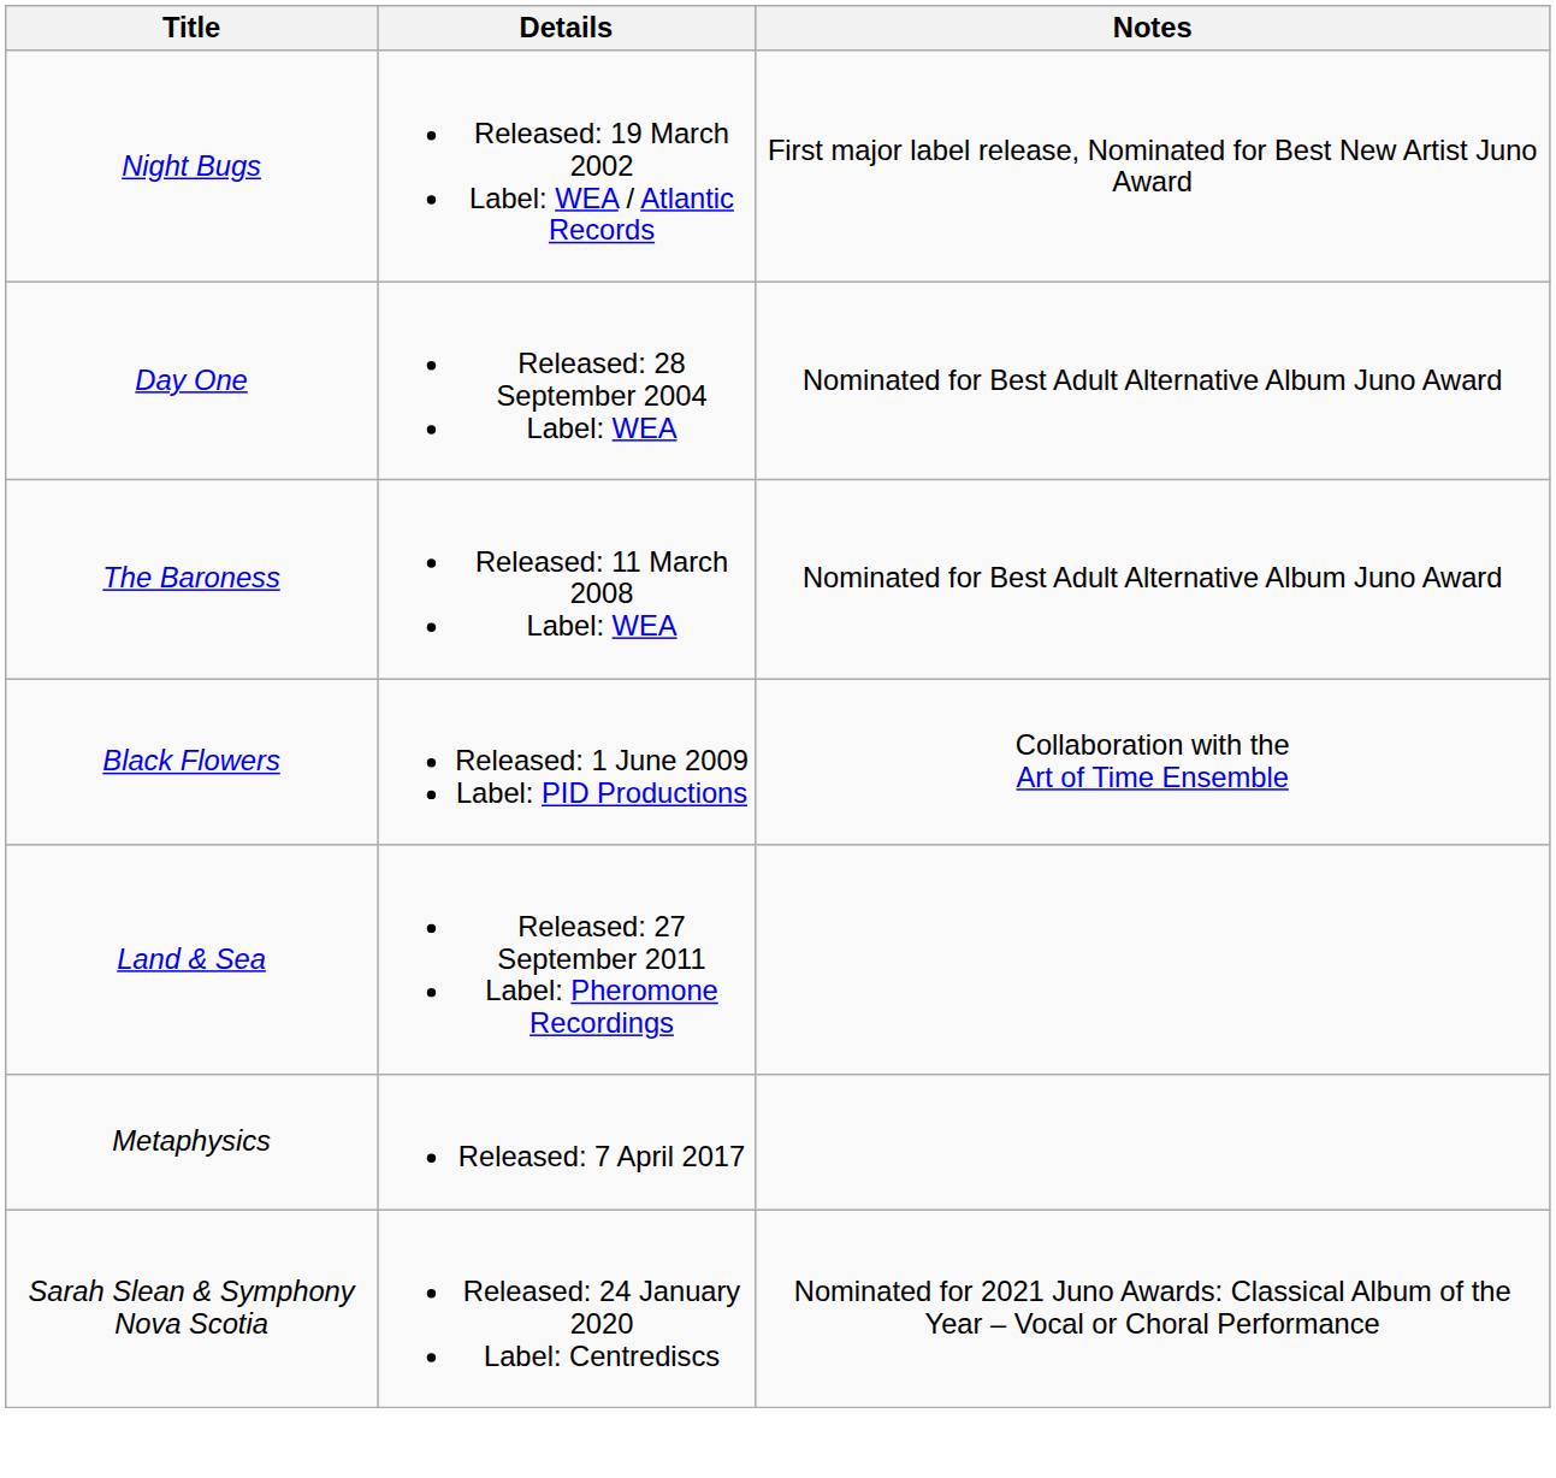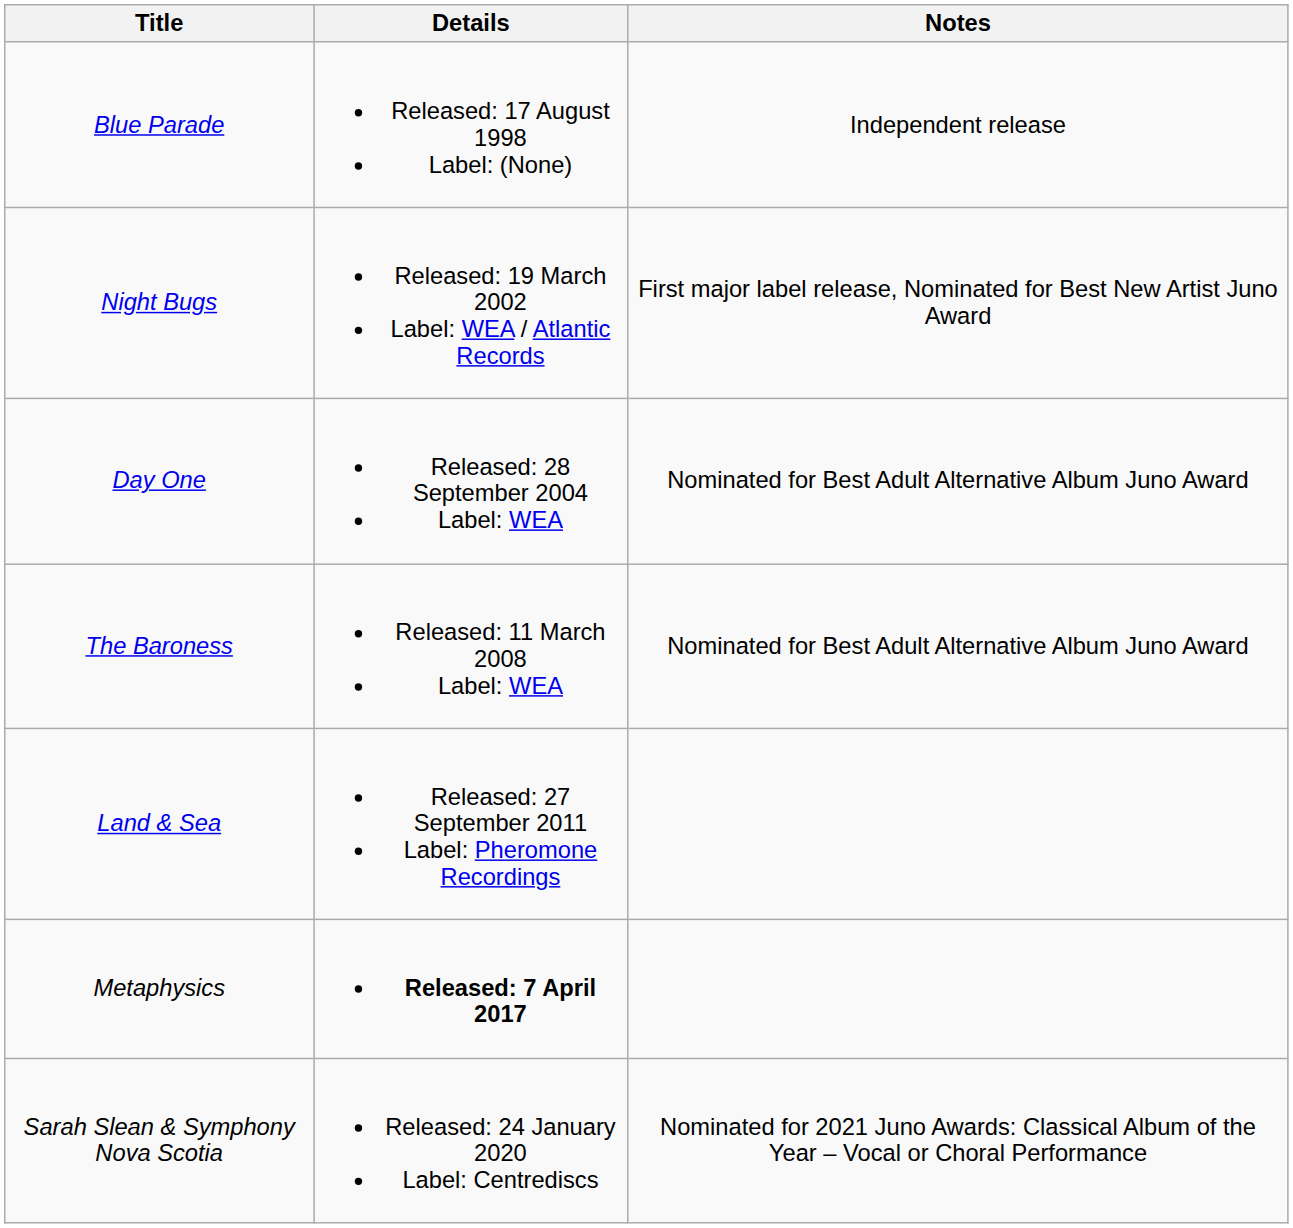 <table class="wikitable" style="text-align:center;" border="1">
 <tr>
 <th>Title</th>
 <th>Details</th>
 <th>Notes</th>
+</tr>
+<tr>
+<td><em><a href='#'>Blue Parade</a></em></td>
+<td><br><ul><li>Released: 17 August 1998</li><li>Label: (None)</li></ul></td>
+<td>Independent release</td>
 </tr>
 <tr>
 <td><em><a href='#'>Night Bugs</a></em></td>
 <td><br><ul><li>Released: 19 March 2002</li><li>Label: <a href='#'>WEA</a> / <a href='#'>Atlantic Records</a></li></ul></td>
 <td>First major label release, Nominated for Best New Artist Juno Award</td>
 </tr>
 <tr>
 <td><em><a href='#'>Day One</a></em></td>
 <td><br><ul><li>Released: 28 September 2004</li><li>Label: <a href='#'>WEA</a></li></ul></td>
 <td>Nominated for Best Adult Alternative Album Juno Award</td>
 </tr>
 <tr>
 <td><em><a href='#'>The Baroness</a></em></td>
 <td><br><ul><li>Released: 11 March 2008</li><li>Label: <a href='#'>WEA</a></li></ul></td>
 <td>Nominated for Best Adult Alternative Album Juno Award</td>
 </tr>
 <tr>
-<td><em><a href='#'>Black Flowers</a></em></td>
-<td><br><ul><li>Released: 1 June 2009</li><li>Label: <a href='#'>PID Productions</a></li></ul></td>
-<td>Collaboration with the<br><a href='#'>Art of Time Ensemble</a></td>
-</tr>
-<tr>
 <td><em><a href='#'>Land & Sea</a></em></td>
 <td><br><ul><li>Released: 27 September 2011</li><li>Label: <a href='#'>Pheromone Recordings</a></li></ul></td>
 <td></td>
 </tr>
 <tr>
 <td><em>Metaphysics</em></td>
-<td><br><ul><li>Released: 7 April 2017</li></ul></td>
+<td><strong><br><ul><li>Released: 7 April 2017</li></ul></strong></td>
 <td></td>
 </tr>
 <tr>
 <td><em>Sarah Slean & Symphony Nova Scotia</em></td>
 <td><br><ul><li>Released: 24 January 2020</li><li>Label: Centrediscs</li></ul></td>
 <td>Nominated for 2021 Juno Awards: Classical Album of the Year – Vocal or Choral Performance</td>
 </tr>
 </table>
